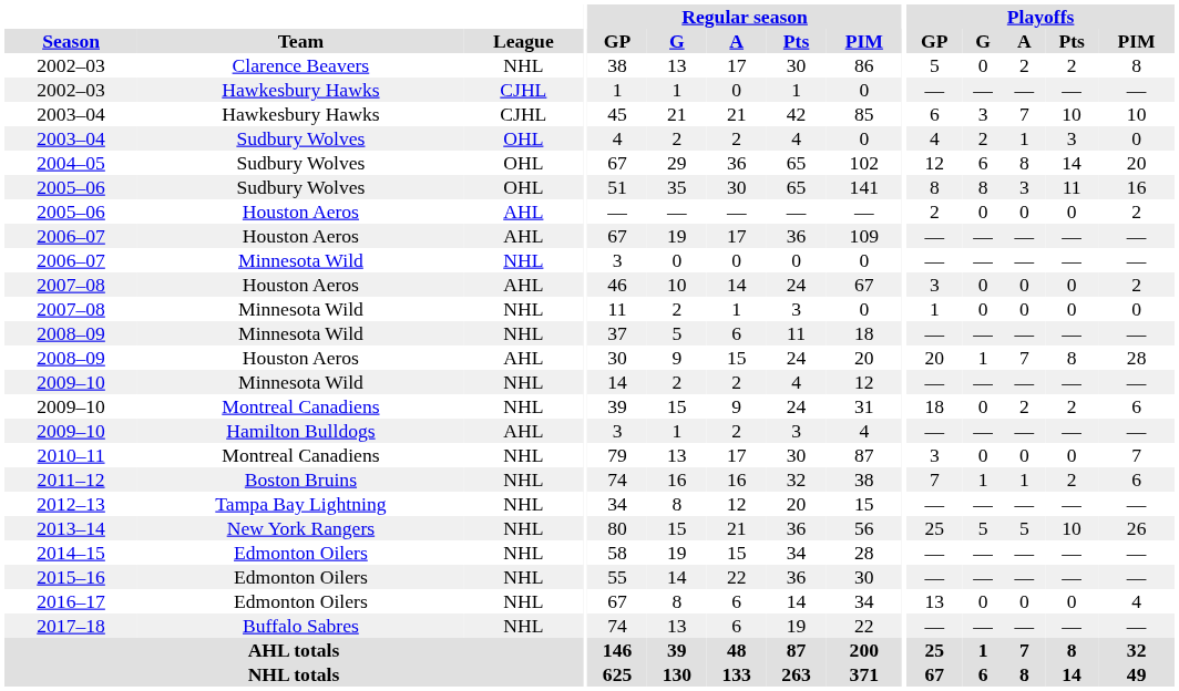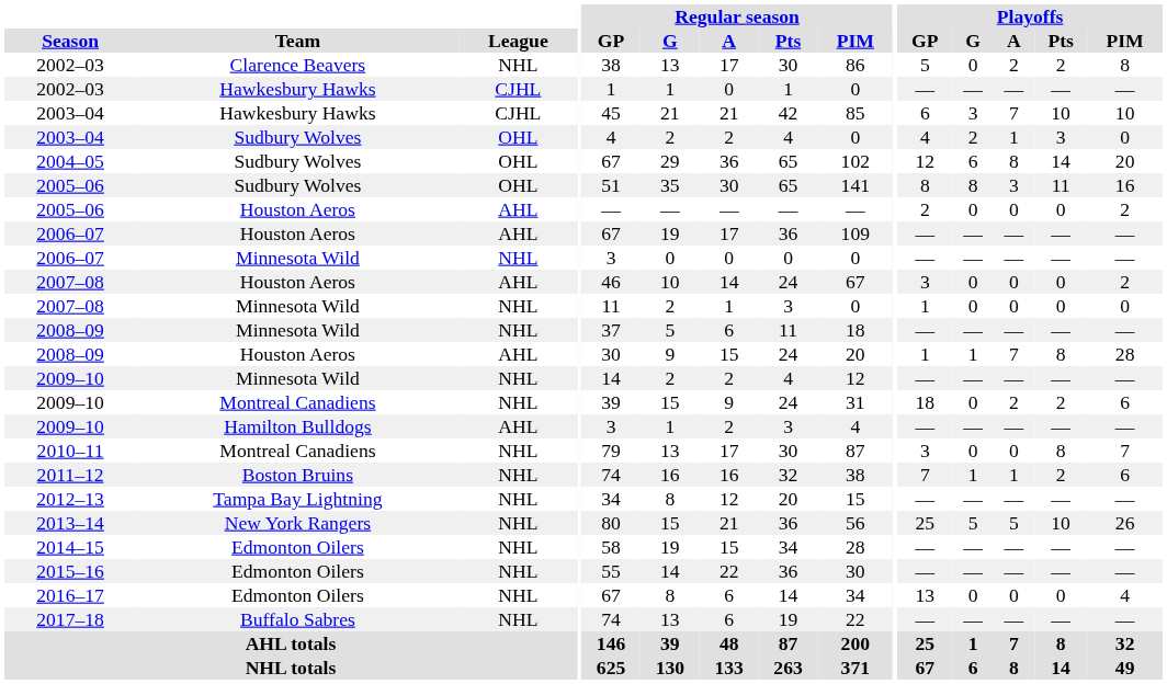 <table border="0" cellpadding="1" cellspacing="0" style="text-align:center; width:60em">
 <tr bgcolor="#e0e0e0">
 <th colspan="3"  bgcolor="#ffffff"></th>
 <th rowspan="99" bgcolor="#ffffff"></th>
 <th colspan="5"><a href='#'>Regular season</a></th>
 <th rowspan="99" bgcolor="#ffffff"></th>
 <th colspan="5"><a href='#'>Playoffs</a></th>
 </tr>
 <tr bgcolor="#e0e0e0">
 <th><a href='#'>Season</a></th>
 <th>Team</th>
 <th>League</th>
 <th>GP</th>
 <th><a href='#'>G</a></th>
 <th><a href='#'>A</a></th>
 <th><a href='#'>Pts</a></th>
 <th><a href='#'>PIM</a></th>
 <th>GP</th>
 <th>G</th>
 <th>A</th>
 <th>Pts</th>
 <th>PIM</th>
 </tr>
 <tr>
 <td>2002–03</td>
 <td><a href='#'>Clarence Beavers</a></td>
 <td>NHL</td>
 <td>38</td>
 <td>13</td>
 <td>17</td>
 <td>30</td>
 <td>86</td>
 <td>5</td>
 <td>0</td>
 <td>2</td>
 <td>2</td>
 <td>8</td>
 </tr>
 <tr bgcolor="#f0f0f0">
 <td>2002–03</td>
 <td><a href='#'>Hawkesbury Hawks</a></td>
 <td><a href='#'>CJHL</a></td>
 <td>1</td>
 <td>1</td>
 <td>0</td>
 <td>1</td>
 <td>0</td>
 <td>—</td>
 <td>—</td>
 <td>—</td>
 <td>—</td>
 <td>—</td>
 </tr>
 <tr>
 <td>2003–04</td>
 <td>Hawkesbury Hawks</td>
 <td>CJHL</td>
 <td>45</td>
 <td>21</td>
 <td>21</td>
 <td>42</td>
 <td>85</td>
 <td>6</td>
 <td>3</td>
 <td>7</td>
 <td>10</td>
 <td>10</td>
 </tr>
 <tr bgcolor="#f0f0f0">
 <td><a href='#'>2003–04</a></td>
 <td><a href='#'>Sudbury Wolves</a></td>
 <td><a href='#'>OHL</a></td>
 <td>4</td>
 <td>2</td>
 <td>2</td>
 <td>4</td>
 <td>0</td>
 <td>4</td>
 <td>2</td>
 <td>1</td>
 <td>3</td>
 <td>0</td>
 </tr>
 <tr>
 <td><a href='#'>2004–05</a></td>
 <td>Sudbury Wolves</td>
 <td>OHL</td>
 <td>67</td>
 <td>29</td>
 <td>36</td>
 <td>65</td>
 <td>102</td>
 <td>12</td>
 <td>6</td>
 <td>8</td>
 <td>14</td>
 <td>20</td>
 </tr>
 <tr bgcolor="#f0f0f0">
 <td><a href='#'>2005–06</a></td>
 <td>Sudbury Wolves</td>
 <td>OHL</td>
 <td>51</td>
 <td>35</td>
 <td>30</td>
 <td>65</td>
 <td>141</td>
 <td>8</td>
 <td>8</td>
 <td>3</td>
 <td>11</td>
 <td>16</td>
 </tr>
 <tr>
 <td><a href='#'>2005–06</a></td>
 <td><a href='#'>Houston Aeros</a></td>
 <td><a href='#'>AHL</a></td>
 <td>—</td>
 <td>—</td>
 <td>—</td>
 <td>—</td>
 <td>—</td>
 <td>2</td>
 <td>0</td>
 <td>0</td>
 <td>0</td>
 <td>2</td>
 </tr>
 <tr bgcolor="#f0f0f0">
 <td><a href='#'>2006–07</a></td>
 <td>Houston Aeros</td>
 <td>AHL</td>
 <td>67</td>
 <td>19</td>
 <td>17</td>
 <td>36</td>
 <td>109</td>
 <td>—</td>
 <td>—</td>
 <td>—</td>
 <td>—</td>
 <td>—</td>
 </tr>
 <tr>
 <td><a href='#'>2006–07</a></td>
 <td><a href='#'>Minnesota Wild</a></td>
 <td><a href='#'>NHL</a></td>
 <td>3</td>
 <td>0</td>
 <td>0</td>
 <td>0</td>
 <td>0</td>
 <td>—</td>
 <td>—</td>
 <td>—</td>
 <td>—</td>
 <td>—</td>
 </tr>
 <tr bgcolor="#f0f0f0">
 <td><a href='#'>2007–08</a></td>
 <td>Houston Aeros</td>
 <td>AHL</td>
 <td>46</td>
 <td>10</td>
 <td>14</td>
 <td>24</td>
 <td>67</td>
 <td>3</td>
 <td>0</td>
 <td>0</td>
 <td>0</td>
 <td>2</td>
 </tr>
 <tr>
 <td><a href='#'>2007–08</a></td>
 <td>Minnesota Wild</td>
 <td>NHL</td>
 <td>11</td>
 <td>2</td>
 <td>1</td>
 <td>3</td>
 <td>0</td>
 <td>1</td>
 <td>0</td>
 <td>0</td>
 <td>0</td>
 <td>0</td>
 </tr>
 <tr bgcolor="#f0f0f0">
 <td><a href='#'>2008–09</a></td>
 <td>Minnesota Wild</td>
 <td>NHL</td>
 <td>37</td>
 <td>5</td>
 <td>6</td>
 <td>11</td>
 <td>18</td>
 <td>—</td>
 <td>—</td>
 <td>—</td>
 <td>—</td>
 <td>—</td>
 </tr>
 <tr>
 <td><a href='#'>2008–09</a></td>
 <td>Houston Aeros</td>
 <td>AHL</td>
 <td>30</td>
 <td>9</td>
 <td>15</td>
 <td>24</td>
 <td>20</td>
-<td>20</td>
+<td>1</td>
 <td>1</td>
 <td>7</td>
 <td>8</td>
 <td>28</td>
 </tr>
 <tr bgcolor="#f0f0f0">
 <td><a href='#'>2009–10</a></td>
 <td>Minnesota Wild</td>
 <td>NHL</td>
 <td>14</td>
 <td>2</td>
 <td>2</td>
 <td>4</td>
 <td>12</td>
 <td>—</td>
 <td>—</td>
 <td>—</td>
 <td>—</td>
 <td>—</td>
 </tr>
 <tr>
 <td>2009–10</td>
 <td><a href='#'>Montreal Canadiens</a></td>
 <td>NHL</td>
 <td>39</td>
 <td>15</td>
 <td>9</td>
 <td>24</td>
 <td>31</td>
 <td>18</td>
 <td>0</td>
 <td>2</td>
 <td>2</td>
 <td>6</td>
 </tr>
 <tr bgcolor="#f0f0f0">
 <td><a href='#'>2009–10</a></td>
 <td><a href='#'>Hamilton Bulldogs</a></td>
 <td>AHL</td>
 <td>3</td>
 <td>1</td>
 <td>2</td>
 <td>3</td>
 <td>4</td>
 <td>—</td>
 <td>—</td>
 <td>—</td>
 <td>—</td>
 <td>—</td>
 </tr>
 <tr>
 <td><a href='#'>2010–11</a></td>
 <td>Montreal Canadiens</td>
 <td>NHL</td>
 <td>79</td>
 <td>13</td>
 <td>17</td>
 <td>30</td>
 <td>87</td>
 <td>3</td>
 <td>0</td>
 <td>0</td>
-<td>0</td>
+<td>8</td>
 <td>7</td>
 </tr>
 <tr bgcolor="#f0f0f0">
 <td><a href='#'>2011–12</a></td>
 <td><a href='#'>Boston Bruins</a></td>
 <td>NHL</td>
 <td>74</td>
 <td>16</td>
 <td>16</td>
 <td>32</td>
 <td>38</td>
 <td>7</td>
 <td>1</td>
 <td>1</td>
 <td>2</td>
 <td>6</td>
 </tr>
 <tr>
 <td><a href='#'>2012–13</a></td>
 <td><a href='#'>Tampa Bay Lightning</a></td>
 <td>NHL</td>
 <td>34</td>
 <td>8</td>
 <td>12</td>
 <td>20</td>
 <td>15</td>
 <td>—</td>
 <td>—</td>
 <td>—</td>
 <td>—</td>
 <td>—</td>
 </tr>
 <tr bgcolor="#f0f0f0">
 <td><a href='#'>2013–14</a></td>
 <td><a href='#'>New York Rangers</a></td>
 <td>NHL</td>
 <td>80</td>
 <td>15</td>
 <td>21</td>
 <td>36</td>
 <td>56</td>
 <td>25</td>
 <td>5</td>
 <td>5</td>
 <td>10</td>
 <td>26</td>
 </tr>
 <tr>
 <td><a href='#'>2014–15</a></td>
 <td><a href='#'>Edmonton Oilers</a></td>
 <td>NHL</td>
 <td>58</td>
 <td>19</td>
 <td>15</td>
 <td>34</td>
 <td>28</td>
 <td>—</td>
 <td>—</td>
 <td>—</td>
 <td>—</td>
 <td>—</td>
 </tr>
 <tr bgcolor="#f0f0f0">
 <td><a href='#'>2015–16</a></td>
 <td>Edmonton Oilers</td>
 <td>NHL</td>
 <td>55</td>
 <td>14</td>
 <td>22</td>
 <td>36</td>
 <td>30</td>
 <td>—</td>
 <td>—</td>
 <td>—</td>
 <td>—</td>
 <td>—</td>
 </tr>
 <tr>
 <td><a href='#'>2016–17</a></td>
 <td>Edmonton Oilers</td>
 <td>NHL</td>
 <td>67</td>
 <td>8</td>
 <td>6</td>
 <td>14</td>
 <td>34</td>
 <td>13</td>
 <td>0</td>
 <td>0</td>
 <td>0</td>
 <td>4</td>
 </tr>
 <tr bgcolor="#f0f0f0">
 <td><a href='#'>2017–18</a></td>
 <td><a href='#'>Buffalo Sabres</a></td>
 <td>NHL</td>
 <td>74</td>
 <td>13</td>
 <td>6</td>
 <td>19</td>
 <td>22</td>
 <td>—</td>
 <td>—</td>
 <td>—</td>
 <td>—</td>
 <td>—</td>
 </tr>
 <tr bgcolor="#e0e0e0">
 <th colspan="3">AHL totals</th>
 <th>146</th>
 <th>39</th>
 <th>48</th>
 <th>87</th>
 <th>200</th>
 <th>25</th>
 <th>1</th>
 <th>7</th>
 <th>8</th>
 <th>32</th>
 </tr>
 <tr bgcolor="#e0e0e0">
 <th colspan="3">NHL totals</th>
 <th>625</th>
 <th>130</th>
 <th>133</th>
 <th>263</th>
 <th>371</th>
 <th>67</th>
 <th>6</th>
 <th>8</th>
 <th>14</th>
 <th>49</th>
 </tr>
 </table>
